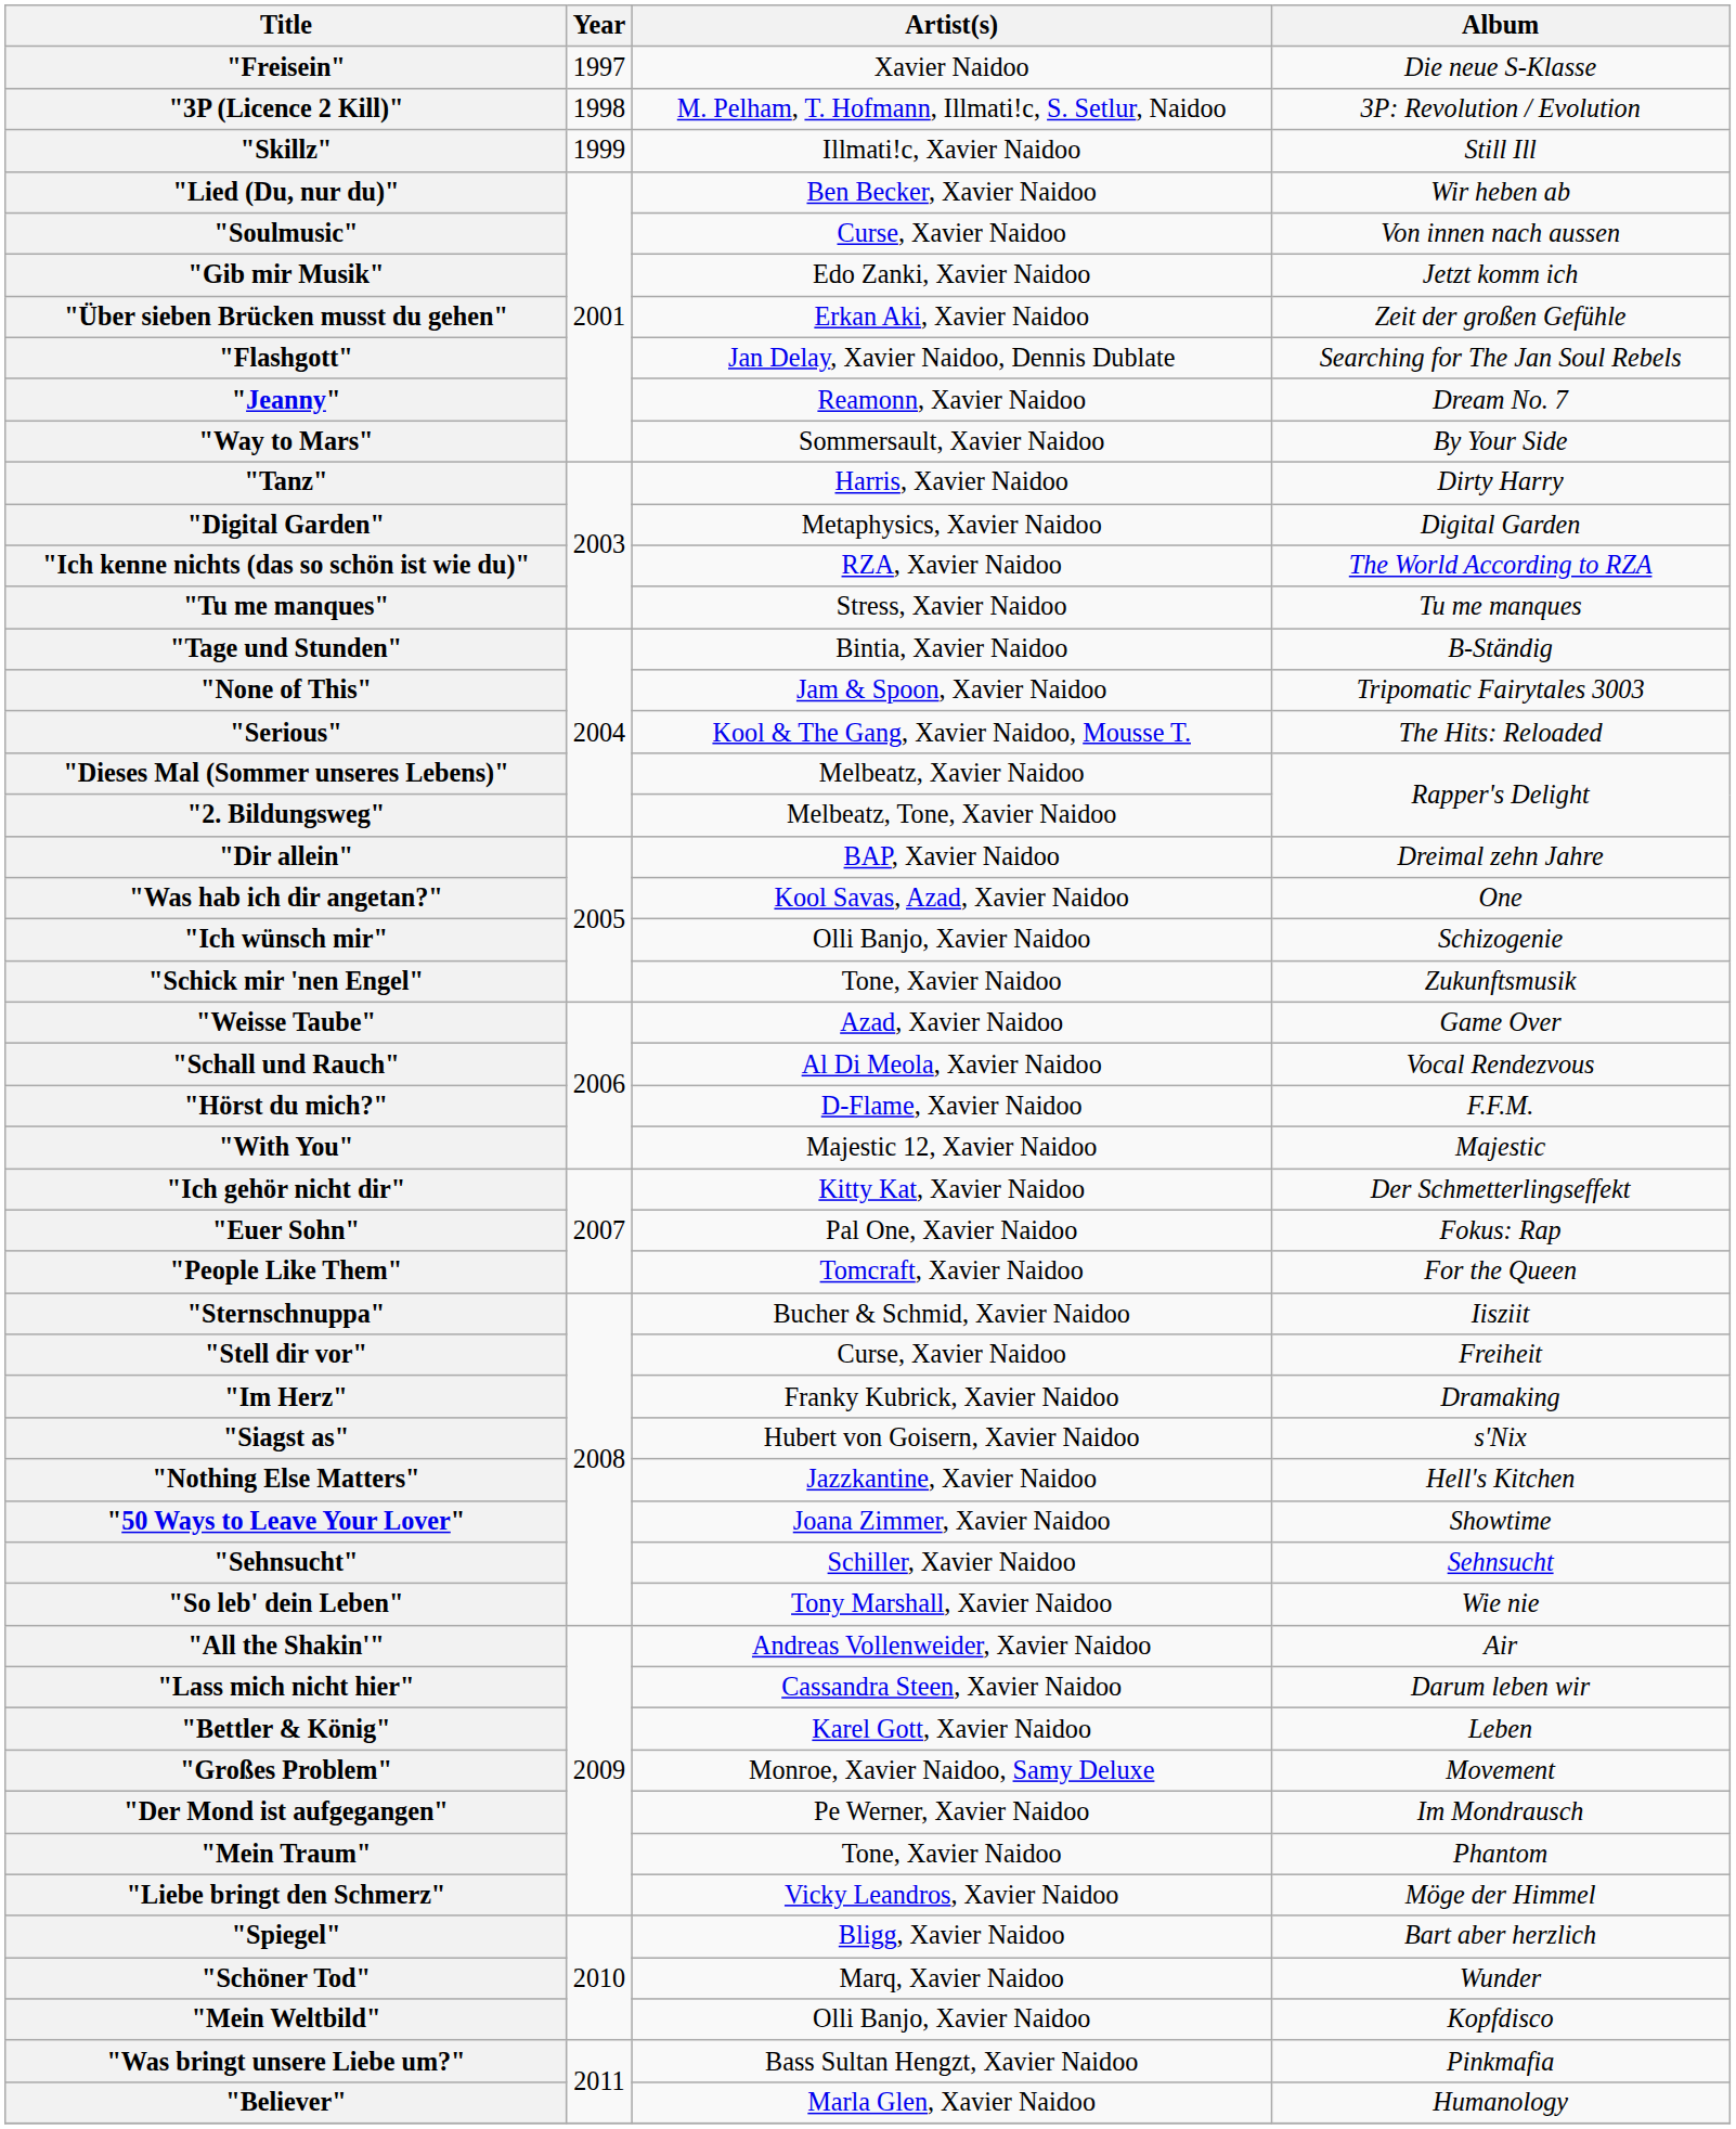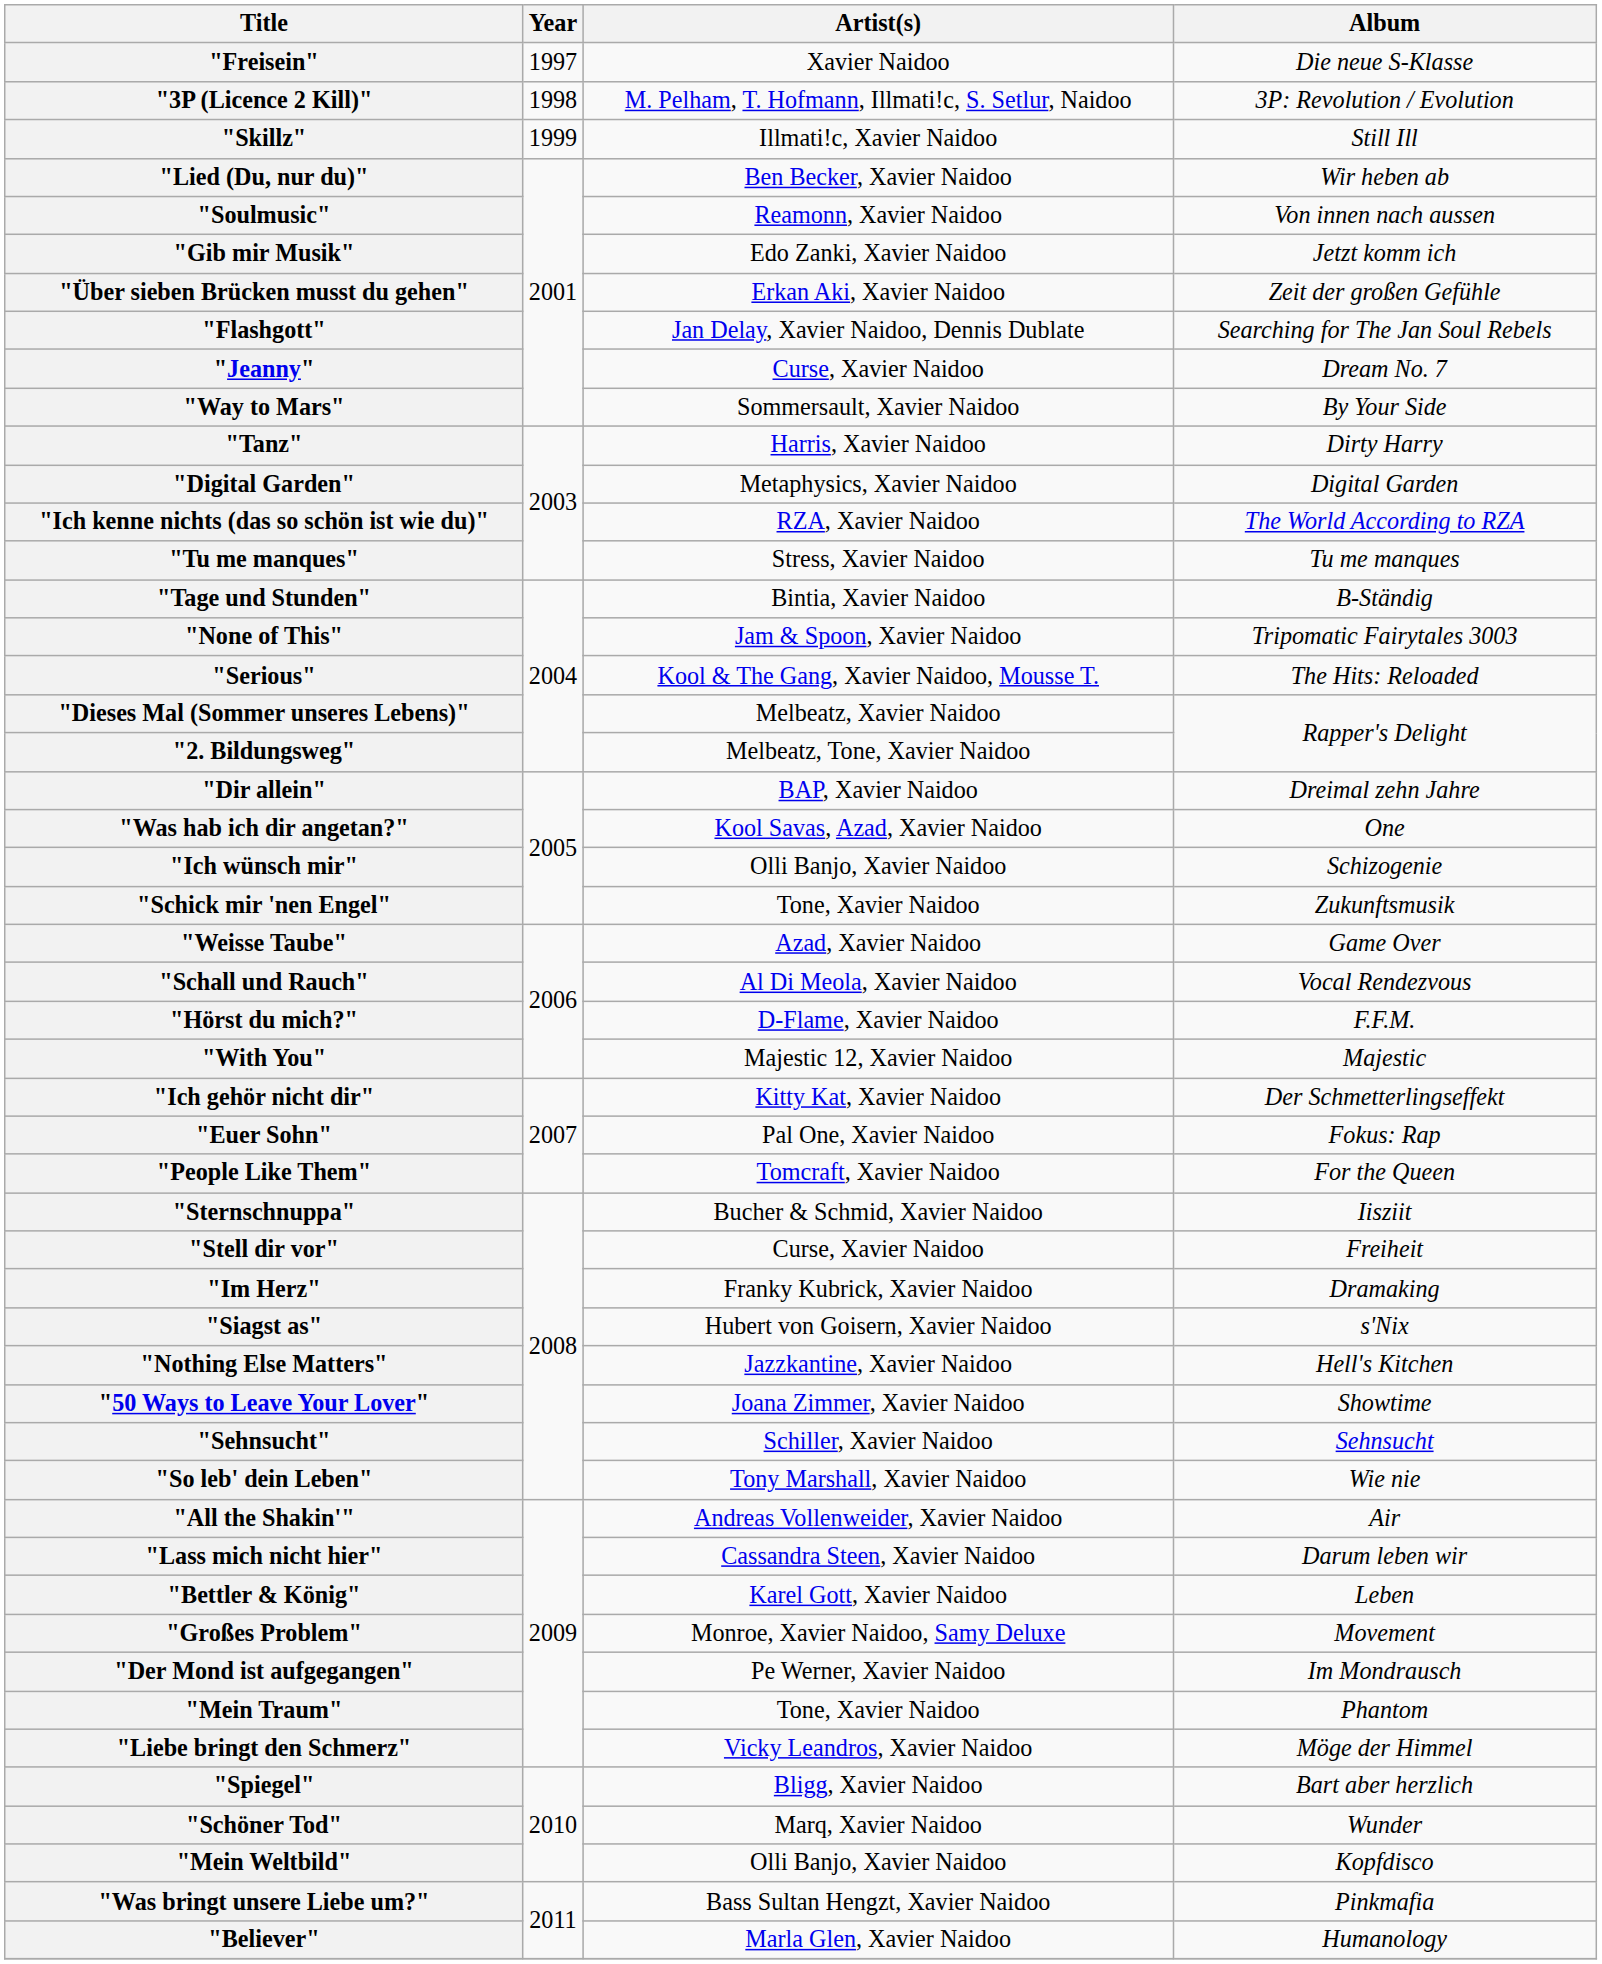 <table class="wikitable plainrowheaders" style="text-align:center;">
 <tr>
 <th scope="col" style="width:21em;">Title</th>
 <th scope="col" style="width:1em;">Year</th>
 <th scope="col" style="width:24em;">Artist(s)</th>
 <th scope="col" style="width:17em;">Album</th>
 </tr>
 <tr>
 <th scope="row">"Freisein"</th>
 <td>1997</td>
 <td>Xavier Naidoo</td>
 <td><em>Die neue S-Klasse</em></td>
 </tr>
 <tr>
 <th scope="row">"3P (Licence 2 Kill)"</th>
 <td>1998</td>
 <td><a href='#'>M. Pelham</a>, <a href='#'>T. Hofmann</a>, Illmati!c, <a href='#'>S. Setlur</a>, Naidoo</td>
 <td><em>3P: Revolution / Evolution</em></td>
 </tr>
 <tr>
 <th scope="row">"Skillz"</th>
 <td>1999</td>
 <td>Illmati!c, Xavier Naidoo</td>
 <td><em>Still Ill</em></td>
 </tr>
 <tr>
 <th scope="row">"Lied (Du, nur du)"</th>
 <td rowspan="7">2001</td>
 <td><a href='#'>Ben Becker</a>, Xavier Naidoo</td>
 <td><em>Wir heben ab</em></td>
 </tr>
 <tr>
 <th scope="row">"Soulmusic"</th>
-<td><a href='#'>Curse</a>, Xavier Naidoo</td>
+<td><a href='#'>Reamonn</a>, Xavier Naidoo</td>
 <td><em>Von innen nach aussen</em></td>
 </tr>
 <tr>
 <th scope="row">"Gib mir Musik"</th>
 <td>Edo Zanki, Xavier Naidoo</td>
 <td><em>Jetzt komm ich</em></td>
 </tr>
 <tr>
 <th scope="row">"Über sieben Brücken musst du gehen"</th>
 <td><a href='#'>Erkan Aki</a>, Xavier Naidoo</td>
 <td><em>Zeit der großen Gefühle</em></td>
 </tr>
 <tr>
 <th scope="row">"Flashgott"</th>
 <td><a href='#'>Jan Delay</a>, Xavier Naidoo, Dennis Dublate</td>
 <td><em>Searching for The Jan Soul Rebels</em></td>
 </tr>
 <tr>
 <th scope="row">"<a href='#'>Jeanny</a>"</th>
-<td><a href='#'>Reamonn</a>, Xavier Naidoo</td>
+<td><a href='#'>Curse</a>, Xavier Naidoo</td>
 <td><em>Dream No. 7</em></td>
 </tr>
 <tr>
 <th scope="row">"Way to Mars"</th>
 <td>Sommersault, Xavier Naidoo</td>
 <td><em>By Your Side</em></td>
 </tr>
 <tr>
 <th scope="row">"Tanz"</th>
 <td rowspan="4">2003</td>
 <td><a href='#'>Harris</a>, Xavier Naidoo</td>
 <td><em>Dirty Harry </em></td>
 </tr>
 <tr>
 <th scope="row">"Digital Garden"</th>
 <td>Metaphysics, Xavier Naidoo</td>
 <td><em>Digital Garden</em></td>
 </tr>
 <tr>
 <th scope="row">"Ich kenne nichts (das so schön ist wie du)"</th>
 <td><a href='#'>RZA</a>, Xavier Naidoo</td>
 <td><em><a href='#'>The World According to RZA</a></em></td>
 </tr>
 <tr>
 <th scope="row">"Tu me manques"</th>
 <td>Stress, Xavier Naidoo</td>
 <td><em>Tu me manques</em></td>
 </tr>
 <tr>
 <th scope="row">"Tage und Stunden"</th>
 <td rowspan="5">2004</td>
 <td>Bintia, Xavier Naidoo</td>
 <td><em>B-Ständig</em></td>
 </tr>
 <tr>
 <th scope="row">"None of This"</th>
 <td><a href='#'>Jam & Spoon</a>, Xavier Naidoo</td>
 <td><em>Tripomatic Fairytales 3003</em></td>
 </tr>
 <tr>
 <th scope="row">"Serious"</th>
 <td><a href='#'>Kool & The Gang</a>, Xavier Naidoo, <a href='#'>Mousse T.</a></td>
 <td><em>The Hits: Reloaded</em></td>
 </tr>
 <tr>
 <th scope="row">"Dieses Mal (Sommer unseres Lebens)"</th>
 <td>Melbeatz, Xavier Naidoo</td>
 <td rowspan="2"><em>Rapper's Delight</em></td>
 </tr>
 <tr>
 <th scope="row">"2. Bildungsweg"</th>
 <td>Melbeatz, Tone, Xavier Naidoo</td>
 </tr>
 <tr>
 <th scope="row">"Dir allein"</th>
 <td rowspan="4">2005</td>
 <td><a href='#'>BAP</a>, Xavier Naidoo</td>
 <td><em>Dreimal zehn Jahre</em></td>
 </tr>
 <tr>
 <th scope="row">"Was hab ich dir angetan?"</th>
 <td><a href='#'>Kool Savas</a>, <a href='#'>Azad</a>, Xavier Naidoo</td>
 <td><em>One</em></td>
 </tr>
 <tr>
 <th scope="row">"Ich wünsch mir"</th>
 <td>Olli Banjo, Xavier Naidoo</td>
 <td><em>Schizogenie</em></td>
 </tr>
 <tr>
 <th scope="row">"Schick mir 'nen Engel"</th>
 <td>Tone, Xavier Naidoo</td>
 <td><em>Zukunftsmusik</em></td>
 </tr>
 <tr>
 <th scope="row">"Weisse Taube"</th>
 <td rowspan="4">2006</td>
 <td><a href='#'>Azad</a>, Xavier Naidoo</td>
 <td><em>Game Over</em></td>
 </tr>
 <tr>
 <th scope="row">"Schall und Rauch"</th>
 <td><a href='#'>Al Di Meola</a>, Xavier Naidoo</td>
 <td><em>Vocal Rendezvous</em></td>
 </tr>
 <tr>
 <th scope="row">"Hörst du mich?"</th>
 <td><a href='#'>D-Flame</a>, Xavier Naidoo</td>
 <td><em>F.F.M.</em></td>
 </tr>
 <tr>
 <th scope="row">"With You"</th>
 <td>Majestic 12, Xavier Naidoo</td>
 <td><em>Majestic</em></td>
 </tr>
 <tr>
 <th scope="row">"Ich gehör nicht dir"</th>
 <td rowspan="3">2007</td>
 <td><a href='#'>Kitty Kat</a>, Xavier Naidoo</td>
 <td><em>Der Schmetterlingseffekt </em></td>
 </tr>
 <tr>
 <th scope="row">"Euer Sohn"</th>
 <td>Pal One, Xavier Naidoo</td>
 <td><em>Fokus: Rap</em></td>
 </tr>
 <tr>
 <th scope="row">"People Like Them"</th>
 <td><a href='#'>Tomcraft</a>, Xavier Naidoo</td>
 <td><em>For the Queen</em></td>
 </tr>
 <tr>
 <th scope="row">"Sternschnuppa"</th>
 <td rowspan="8">2008</td>
 <td>Bucher & Schmid, Xavier Naidoo</td>
 <td><em>Iisziit</em></td>
 </tr>
 <tr>
 <th scope="row">"Stell dir vor"</th>
 <td>Curse, Xavier Naidoo</td>
 <td><em>Freiheit</em></td>
 </tr>
 <tr>
 <th scope="row">"Im Herz"</th>
 <td>Franky Kubrick, Xavier Naidoo</td>
 <td><em>Dramaking</em></td>
 </tr>
 <tr>
 <th scope="row">"Siagst as"</th>
 <td>Hubert von Goisern, Xavier Naidoo</td>
 <td><em>s'Nix</em></td>
 </tr>
 <tr>
 <th scope="row">"Nothing Else Matters"</th>
 <td><a href='#'>Jazzkantine</a>, Xavier Naidoo</td>
 <td><em>Hell's Kitchen</em></td>
 </tr>
 <tr>
 <th scope="row">"<a href='#'>50 Ways to Leave Your Lover</a>"</th>
 <td><a href='#'>Joana Zimmer</a>, Xavier Naidoo</td>
 <td><em>Showtime</em></td>
 </tr>
 <tr>
 <th scope="row">"Sehnsucht"</th>
 <td><a href='#'>Schiller</a>, Xavier Naidoo</td>
 <td><em><a href='#'>Sehnsucht</a></em></td>
 </tr>
 <tr>
 <th scope="row">"So leb' dein Leben"</th>
 <td><a href='#'>Tony Marshall</a>, Xavier Naidoo</td>
 <td><em>Wie nie</em></td>
 </tr>
 <tr>
 <th scope="row">"All the Shakin'"</th>
 <td rowspan="7">2009</td>
 <td><a href='#'>Andreas Vollenweider</a>, Xavier Naidoo</td>
 <td><em>Air</em></td>
 </tr>
 <tr>
 <th scope="row">"Lass mich nicht hier"</th>
 <td><a href='#'>Cassandra Steen</a>, Xavier Naidoo</td>
 <td><em>Darum leben wir</em></td>
 </tr>
 <tr>
 <th scope="row">"Bettler & König"</th>
 <td><a href='#'>Karel Gott</a>, Xavier Naidoo</td>
 <td><em>Leben</em></td>
 </tr>
 <tr>
 <th scope="row">"Großes Problem"</th>
 <td>Monroe, Xavier Naidoo, <a href='#'>Samy Deluxe</a></td>
 <td><em>Movement</em></td>
 </tr>
 <tr>
 <th scope="row">"Der Mond ist aufgegangen"</th>
 <td>Pe Werner, Xavier Naidoo</td>
 <td><em>Im Mondrausch</em></td>
 </tr>
 <tr>
 <th scope="row">"Mein Traum"</th>
 <td>Tone, Xavier Naidoo</td>
 <td><em>Phantom</em></td>
 </tr>
 <tr>
 <th scope="row">"Liebe bringt den Schmerz"</th>
 <td><a href='#'>Vicky Leandros</a>, Xavier Naidoo</td>
 <td><em>Möge der Himmel</em></td>
 </tr>
 <tr>
 <th scope="row">"Spiegel"</th>
 <td rowspan="3">2010</td>
 <td><a href='#'>Bligg</a>, Xavier Naidoo</td>
 <td><em>Bart aber herzlich</em></td>
 </tr>
 <tr>
 <th scope="row">"Schöner Tod"</th>
 <td>Marq, Xavier Naidoo</td>
 <td><em>Wunder</em></td>
 </tr>
 <tr>
 <th scope="row">"Mein Weltbild"</th>
 <td>Olli Banjo, Xavier Naidoo</td>
 <td><em>Kopfdisco</em></td>
 </tr>
 <tr>
 <th scope="row">"Was bringt unsere Liebe um?"</th>
 <td rowspan="2">2011</td>
 <td>Bass Sultan Hengzt, Xavier Naidoo</td>
 <td><em>Pinkmafia</em></td>
 </tr>
 <tr>
 <th scope="row">"Believer"</th>
 <td><a href='#'>Marla Glen</a>, Xavier Naidoo</td>
 <td><em>Humanology</em></td>
 </tr>
 <tr>
 </tr>
 </table>
